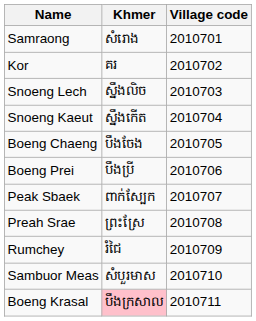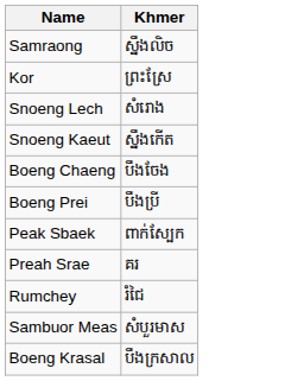 <table class="wikitable sortable">
 <tr>
 <th>Name</th>
 <th>Khmer</th>
-<th>Village code</th>
 </tr>
 <tr>
 <td>Samraong</td>
-<td>សំរោង</td>
-<td>2010701</td>
+<td>ស្នឹងលិច</td>
 </tr>
 <tr>
 <td>Kor</td>
-<td>គរ</td>
-<td>2010702</td>
+<td>ព្រះស្រែ</td>
 </tr>
 <tr>
 <td>Snoeng Lech</td>
-<td>ស្នឹងលិច</td>
-<td>2010703</td>
+<td>សំរោង</td>
 </tr>
 <tr>
 <td>Snoeng Kaeut</td>
 <td>ស្នឹងកើត</td>
-<td>2010704</td>
 </tr>
 <tr>
 <td>Boeng Chaeng</td>
 <td>បឹងចែង</td>
-<td>2010705</td>
 </tr>
 <tr>
 <td>Boeng Prei</td>
 <td>បឹងប្រី</td>
-<td>2010706</td>
 </tr>
 <tr>
 <td>Peak Sbaek</td>
 <td>ពាក់ស្បែក</td>
-<td>2010707</td>
 </tr>
 <tr>
 <td>Preah Srae</td>
-<td>ព្រះស្រែ</td>
-<td>2010708</td>
+<td>គរ</td>
 </tr>
 <tr>
 <td>Rumchey</td>
 <td>រំជៃ</td>
-<td>2010709</td>
 </tr>
 <tr>
 <td>Sambuor Meas</td>
 <td>សំបួរមាស</td>
-<td>2010710</td>
 </tr>
 <tr>
 <td>Boeng Krasal</td>
-<td style="background: pink;">បឹងក្រសាល</td>
-<td>2010711</td>
+<td>បឹងក្រសាល</td>
 </tr>
 </table>
